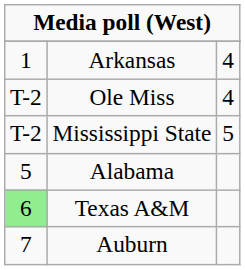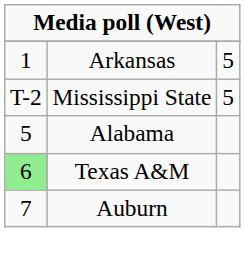 <table class="wikitable">
 <tr align="center">
 <td align="center" Colspan="3"><strong>Media poll (West)</strong></td>
 </tr>
 <tr align="center">
 </tr>
 <tr align="center">
 <td>1</td>
 <td>Arkansas</td>
-<td>4</td>
-</tr>
-<tr align="center">
-<td>T-2</td>
-<td>Ole Miss</td>
-<td>4</td>
+<td>5</td>
 </tr>
 <tr align="center">
 <td>T-2</td>
 <td>Mississippi State</td>
 <td>5</td>
 </tr>
 <tr align="center">
 <td>5</td>
 <td>Alabama</td>
 <td></td>
 </tr>
 <tr align="center">
 <td style="background: lightgreen;">6</td>
 <td>Texas A&M</td>
 <td></td>
 </tr>
 <tr align="center">
 <td>7</td>
 <td>Auburn</td>
 <td></td>
 </tr>
 </table>
